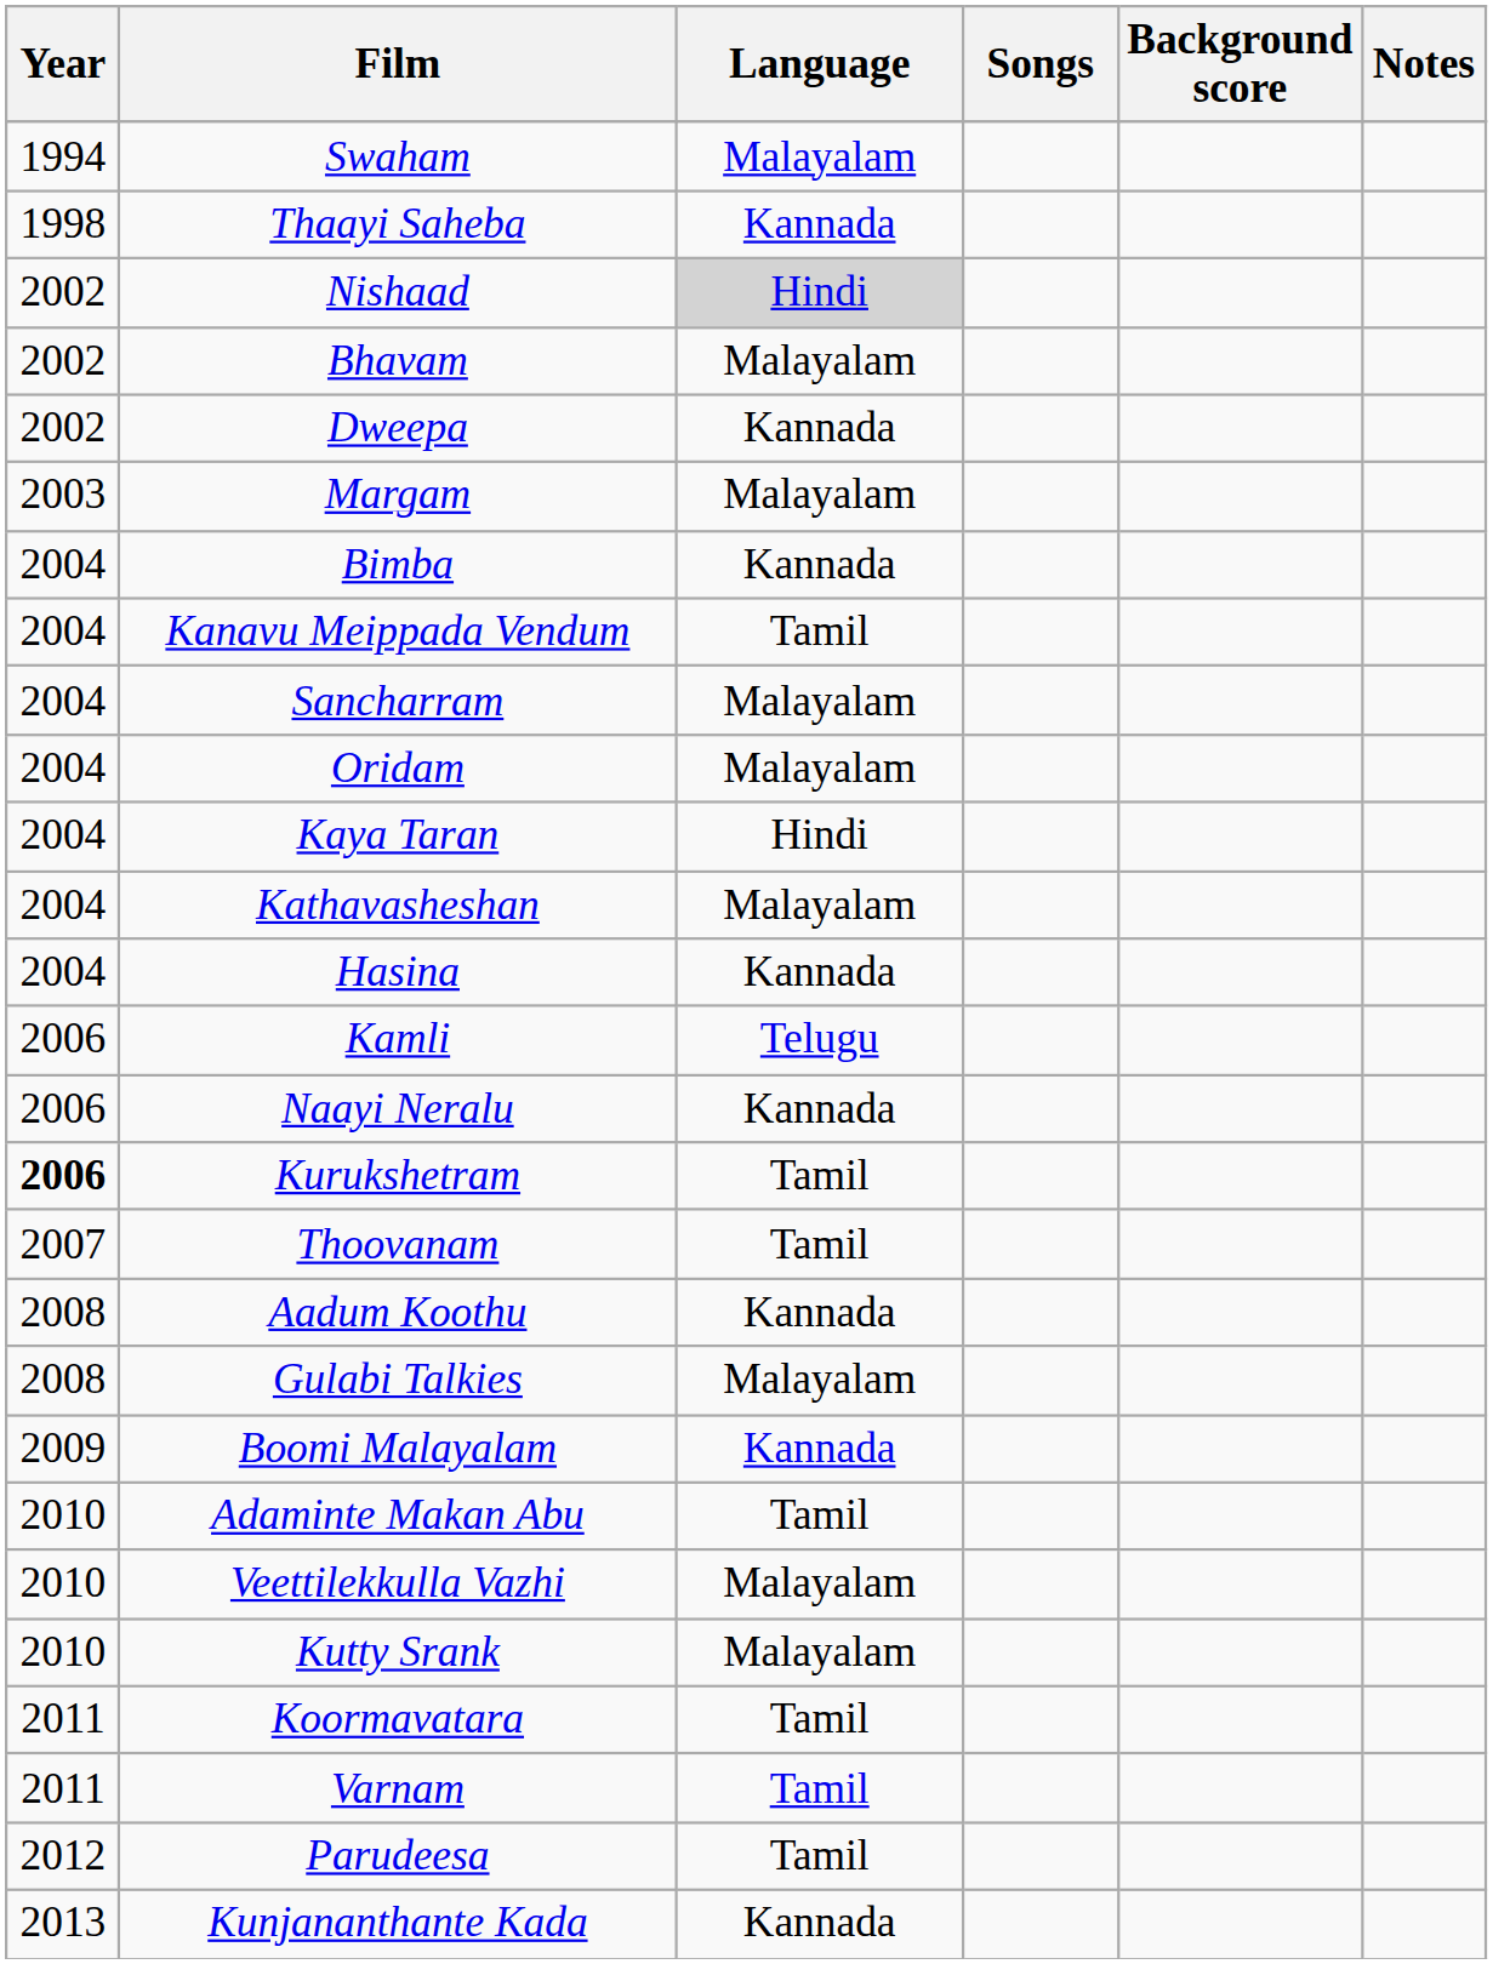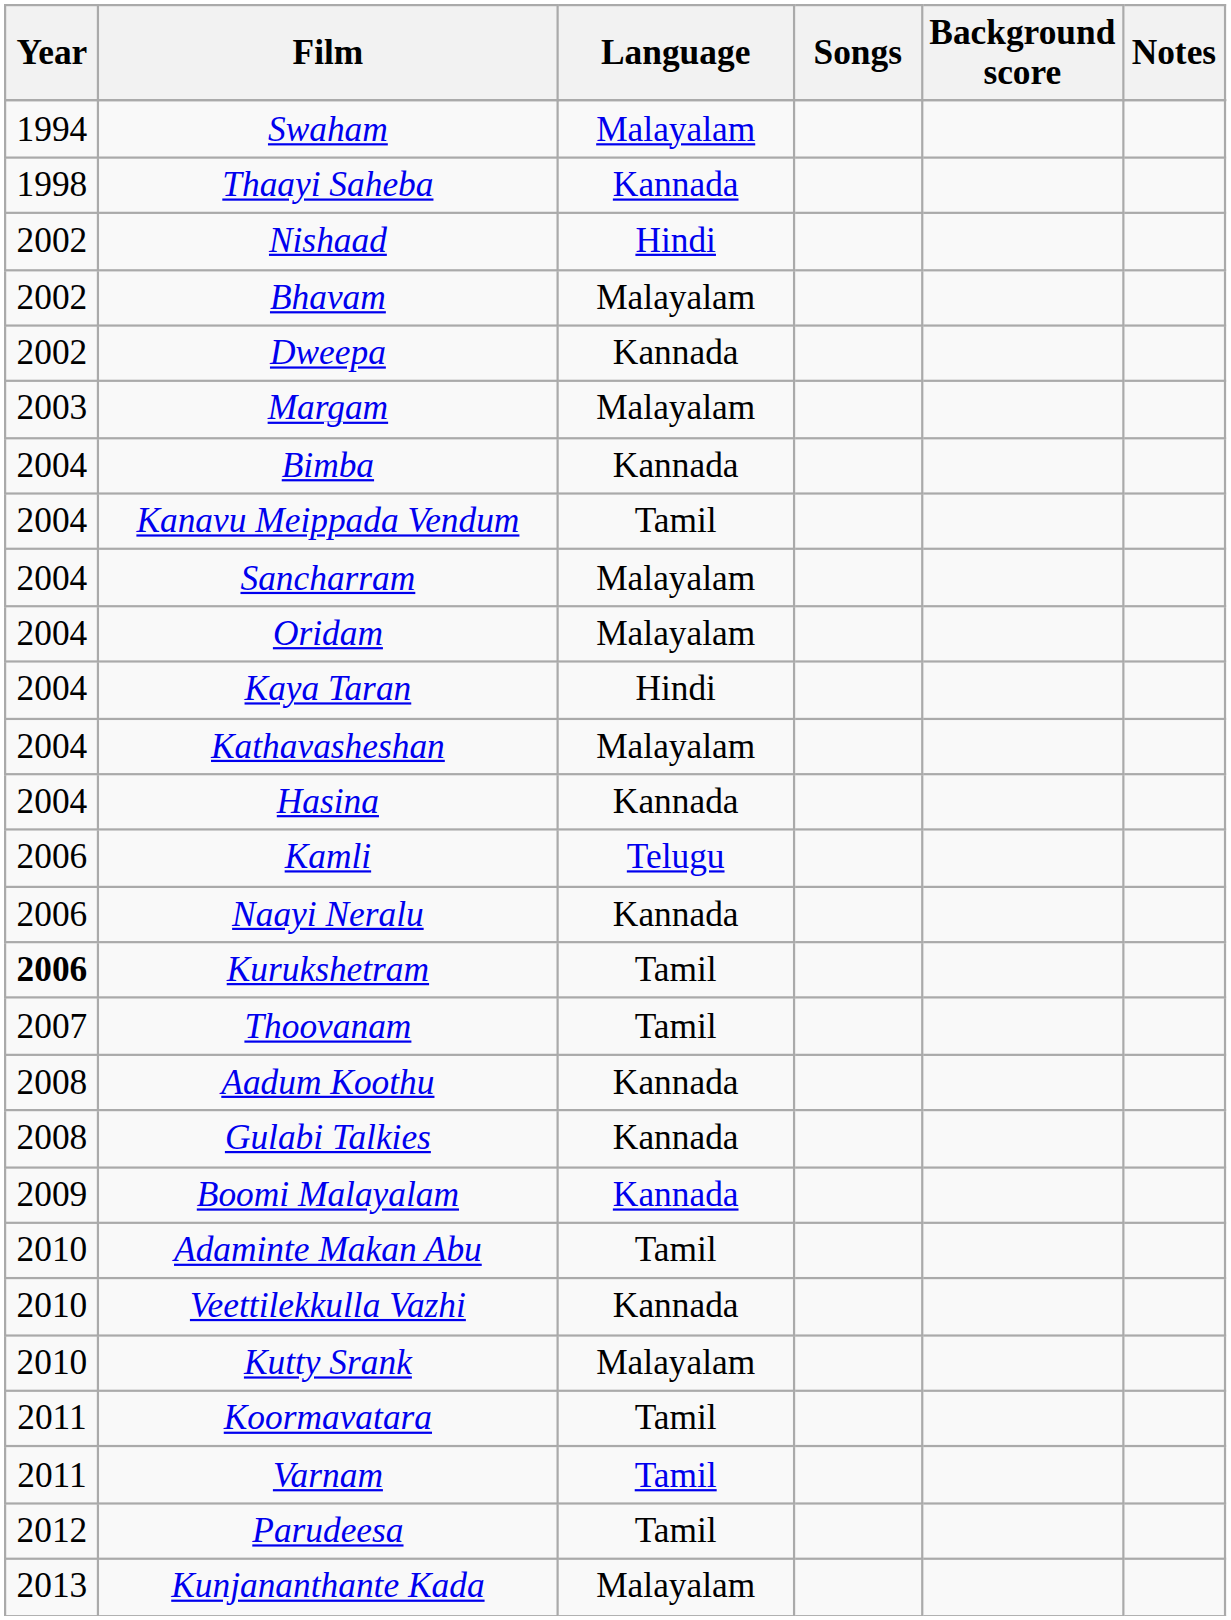 <table class="wikitable sortable" style="text-align:center;font-size:100%;">
 <tr>
 <th width=35>Year</th>
 <th width=200>Film</th>
 <th width=100>Language</th>
 <th width=50>Songs</th>
 <th width=80>Background score</th>
 <th>Notes</th>
 </tr>
 <tr align="center">
 </tr>
 <tr>
 <td>1994</td>
 <td><em><a href='#'>Swaham</a></em></td>
 <td><a href='#'>Malayalam</a></td>
 <td></td>
 <td></td>
 <td></td>
 </tr>
 <tr>
 <td>1998</td>
 <td><em><a href='#'>Thaayi Saheba</a></em></td>
 <td><a href='#'>Kannada</a></td>
 <td></td>
 <td></td>
 <td></td>
 </tr>
 <tr>
 <td>2002</td>
 <td><em><a href='#'>Nishaad</a></em></td>
-<td style="background: lightgrey;"><a href='#'>Hindi</a></td>
+<td><a href='#'>Hindi</a></td>
 <td></td>
 <td></td>
 <td></td>
 </tr>
 <tr>
 <td>2002</td>
 <td><em><a href='#'>Bhavam</a></em></td>
 <td>Malayalam</td>
 <td></td>
 <td></td>
 <td></td>
 </tr>
 <tr>
 <td>2002</td>
 <td><em><a href='#'>Dweepa</a></em></td>
 <td>Kannada</td>
 <td></td>
 <td></td>
 <td></td>
 </tr>
 <tr>
 <td>2003</td>
 <td><em><a href='#'>Margam</a></em></td>
 <td>Malayalam</td>
 <td></td>
 <td></td>
 <td></td>
 </tr>
 <tr>
 <td>2004</td>
 <td><em><a href='#'>Bimba</a></em></td>
 <td>Kannada</td>
 <td></td>
 <td></td>
 <td></td>
 </tr>
 <tr>
 <td>2004</td>
 <td><em><a href='#'>Kanavu Meippada Vendum</a></em></td>
 <td>Tamil</td>
 <td></td>
 <td></td>
 <td></td>
 </tr>
 <tr>
 <td>2004</td>
 <td><em><a href='#'>Sancharram</a></em></td>
 <td>Malayalam</td>
 <td></td>
 <td></td>
 <td></td>
 </tr>
 <tr>
 <td>2004</td>
 <td><em><a href='#'>Oridam</a></em></td>
 <td>Malayalam</td>
 <td></td>
 <td></td>
 <td></td>
 </tr>
 <tr>
 <td>2004</td>
 <td><em><a href='#'>Kaya Taran</a></em></td>
 <td>Hindi</td>
 <td></td>
 <td></td>
 <td></td>
 </tr>
 <tr>
 <td>2004</td>
 <td><em><a href='#'>Kathavasheshan</a></em></td>
 <td>Malayalam</td>
 <td></td>
 <td></td>
 <td></td>
 </tr>
 <tr>
 <td>2004</td>
 <td><em><a href='#'>Hasina</a></em></td>
 <td>Kannada</td>
 <td></td>
 <td></td>
 <td></td>
 </tr>
 <tr>
 <td>2006</td>
 <td><em><a href='#'>Kamli</a></em></td>
 <td><a href='#'>Telugu</a></td>
 <td></td>
 <td></td>
 <td></td>
 </tr>
 <tr>
 <td>2006</td>
 <td><em><a href='#'>Naayi Neralu</a></em></td>
 <td>Kannada</td>
 <td></td>
 <td></td>
 <td></td>
 </tr>
 <tr>
 <td><strong>2006</strong></td>
 <td><em><a href='#'>Kurukshetram</a></em></td>
 <td>Tamil</td>
 <td></td>
 <td></td>
 <td></td>
 </tr>
 <tr>
 <td>2007</td>
 <td><em><a href='#'>Thoovanam</a></em></td>
 <td>Tamil</td>
 <td></td>
 <td></td>
 <td></td>
 </tr>
 <tr>
 <td>2008</td>
 <td><em><a href='#'>Aadum Koothu</a></em></td>
 <td>Kannada</td>
 <td></td>
 <td></td>
 <td></td>
 </tr>
 <tr>
 <td>2008</td>
 <td><em><a href='#'>Gulabi Talkies</a></em></td>
-<td>Malayalam</td>
+<td>Kannada</td>
 <td></td>
 <td></td>
 <td></td>
 </tr>
 <tr>
 <td>2009</td>
 <td><em><a href='#'>Boomi Malayalam</a></em></td>
 <td><a href='#'>Kannada</a></td>
 <td></td>
 <td></td>
 <td></td>
 </tr>
 <tr>
 <td>2010</td>
 <td><em><a href='#'>Adaminte Makan Abu</a></em></td>
 <td>Tamil</td>
 <td></td>
 <td></td>
 <td></td>
 </tr>
 <tr>
 <td>2010</td>
 <td><em><a href='#'>Veettilekkulla Vazhi</a></em></td>
-<td>Malayalam</td>
+<td>Kannada</td>
 <td></td>
 <td></td>
 <td></td>
 </tr>
 <tr>
 <td>2010</td>
 <td><em><a href='#'>Kutty Srank</a></em></td>
 <td>Malayalam</td>
 <td></td>
 <td></td>
 <td></td>
 </tr>
 <tr>
 <td>2011</td>
 <td><em><a href='#'>Koormavatara</a></em></td>
 <td>Tamil</td>
 <td></td>
 <td></td>
 <td></td>
 </tr>
 <tr>
 <td>2011</td>
 <td><em><a href='#'>Varnam</a></em></td>
 <td><a href='#'>Tamil</a></td>
 <td></td>
 <td></td>
 <td></td>
 </tr>
 <tr>
 <td>2012</td>
 <td><em><a href='#'>Parudeesa</a></em></td>
 <td>Tamil</td>
 <td></td>
 <td></td>
 <td></td>
 </tr>
 <tr>
 <td>2013</td>
 <td><em><a href='#'>Kunjananthante Kada</a></em></td>
-<td>Kannada</td>
+<td>Malayalam</td>
 <td></td>
 <td></td>
 <td></td>
 </tr>
 </table>
